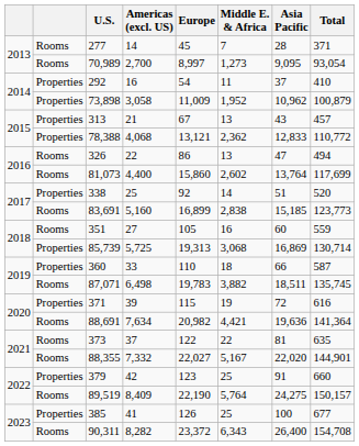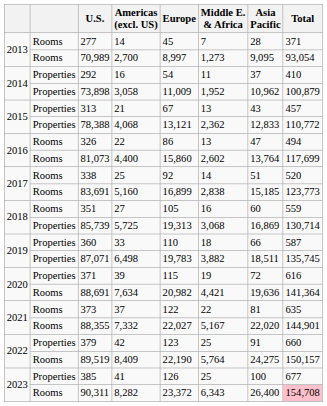 <table class="wikitable mw-collapsible">
 <tr>
 <th class="unsortable"></th>
 <th></th>
 <th>U.S.</th>
 <th>Americas<br>(excl. US)</th>
 <th>Europe</th>
 <th>Middle E.<br>& Africa</th>
 <th>Asia <br>Pacific</th>
 <th>Total</th>
 </tr>
 <tr>
 <td rowspan=2>2013</td>
 <td>Rooms</td>
 <td>277</td>
 <td>14</td>
 <td>45</td>
 <td>7</td>
 <td>28</td>
 <td>371</td>
 </tr>
 <tr>
 <td>Rooms</td>
 <td>70,989</td>
 <td>2,700</td>
 <td>8,997</td>
 <td>1,273</td>
 <td>9,095</td>
 <td>93,054</td>
 </tr>
 <tr>
 <td rowspan=2>2014</td>
 <td>Properties</td>
 <td>292</td>
 <td>16</td>
 <td>54</td>
 <td>11</td>
 <td>37</td>
 <td>410</td>
 </tr>
 <tr>
 <td>Properties</td>
 <td>73,898</td>
 <td>3,058</td>
 <td>11,009</td>
 <td>1,952</td>
 <td>10,962</td>
 <td>100,879</td>
 </tr>
 <tr>
 <td rowspan=2>2015</td>
 <td>Properties</td>
 <td>313</td>
 <td>21</td>
 <td>67</td>
 <td>13</td>
 <td>43</td>
 <td>457</td>
 </tr>
 <tr>
 <td>Properties</td>
 <td>78,388</td>
 <td>4,068</td>
 <td>13,121</td>
 <td>2,362</td>
 <td>12,833</td>
 <td>110,772</td>
 </tr>
 <tr>
 <td rowspan=2>2016</td>
 <td>Rooms</td>
 <td>326</td>
 <td>22</td>
 <td>86</td>
 <td>13</td>
 <td>47</td>
 <td>494</td>
 </tr>
 <tr>
 <td>Rooms</td>
 <td>81,073</td>
 <td>4,400</td>
 <td>15,860</td>
 <td>2,602</td>
 <td>13,764</td>
 <td>117,699</td>
 </tr>
 <tr>
 <td rowspan=2>2017</td>
-<td>Properties</td>
+<td>Rooms</td>
 <td>338</td>
 <td>25</td>
 <td>92</td>
 <td>14</td>
 <td>51</td>
 <td>520</td>
 </tr>
 <tr>
 <td>Rooms</td>
 <td>83,691</td>
 <td>5,160</td>
 <td>16,899</td>
 <td>2,838</td>
 <td>15,185</td>
 <td>123,773</td>
 </tr>
 <tr>
 <td rowspan=2>2018</td>
 <td>Rooms</td>
 <td>351</td>
 <td>27</td>
 <td>105</td>
 <td>16</td>
 <td>60</td>
 <td>559</td>
 </tr>
 <tr>
 <td>Properties</td>
 <td>85,739</td>
 <td>5,725</td>
 <td>19,313</td>
 <td>3,068</td>
 <td>16,869</td>
 <td>130,714</td>
 </tr>
 <tr>
 <td rowspan=2>2019</td>
 <td>Properties</td>
 <td>360</td>
 <td>33</td>
 <td>110</td>
 <td>18</td>
 <td>66</td>
 <td>587</td>
 </tr>
 <tr>
-<td>Rooms</td>
+<td>Properties</td>
 <td>87,071</td>
 <td>6,498</td>
 <td>19,783</td>
 <td>3,882</td>
 <td>18,511</td>
 <td>135,745</td>
 </tr>
 <tr>
 <td rowspan=2>2020</td>
 <td>Properties</td>
 <td>371</td>
 <td>39</td>
 <td>115</td>
 <td>19</td>
 <td>72</td>
 <td>616</td>
 </tr>
 <tr>
 <td>Rooms</td>
 <td>88,691</td>
 <td>7,634</td>
 <td>20,982</td>
 <td>4,421</td>
 <td>19,636</td>
 <td>141,364</td>
 </tr>
 <tr>
 <td rowspan=2>2021</td>
 <td>Rooms</td>
 <td>373</td>
 <td>37</td>
 <td>122</td>
 <td>22</td>
 <td>81</td>
 <td>635</td>
 </tr>
 <tr>
 <td>Rooms</td>
 <td>88,355</td>
 <td>7,332</td>
 <td>22,027</td>
 <td>5,167</td>
 <td>22,020</td>
 <td>144,901</td>
 </tr>
 <tr>
 <td rowspan=2>2022</td>
 <td>Properties</td>
 <td>379</td>
 <td>42</td>
 <td>123</td>
 <td>25</td>
 <td>91</td>
 <td>660</td>
 </tr>
 <tr>
 <td>Rooms</td>
 <td>89,519</td>
 <td>8,409</td>
 <td>22,190</td>
 <td>5,764</td>
 <td>24,275</td>
 <td>150,157</td>
 </tr>
 <tr>
 <td rowspan=2>2023</td>
 <td>Properties</td>
 <td>385</td>
 <td>41</td>
 <td>126</td>
 <td>25</td>
 <td>100</td>
 <td>677</td>
 </tr>
 <tr>
 <td>Rooms</td>
 <td>90,311</td>
 <td>8,282</td>
 <td>23,372</td>
 <td>6,343</td>
 <td>26,400</td>
-<td>154,708</td>
+<td style="background: pink;">154,708</td>
 </tr>
 </table>
